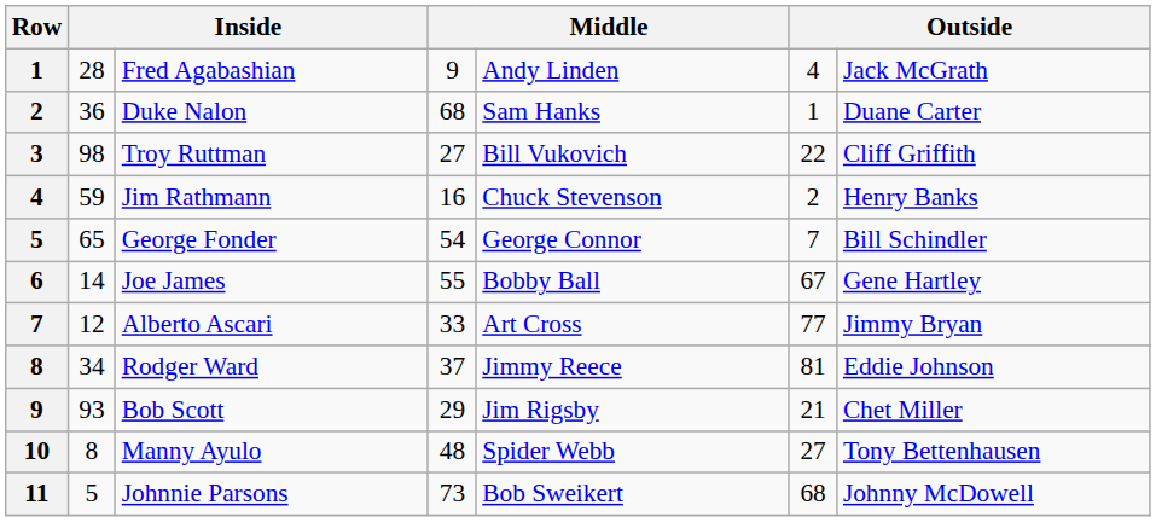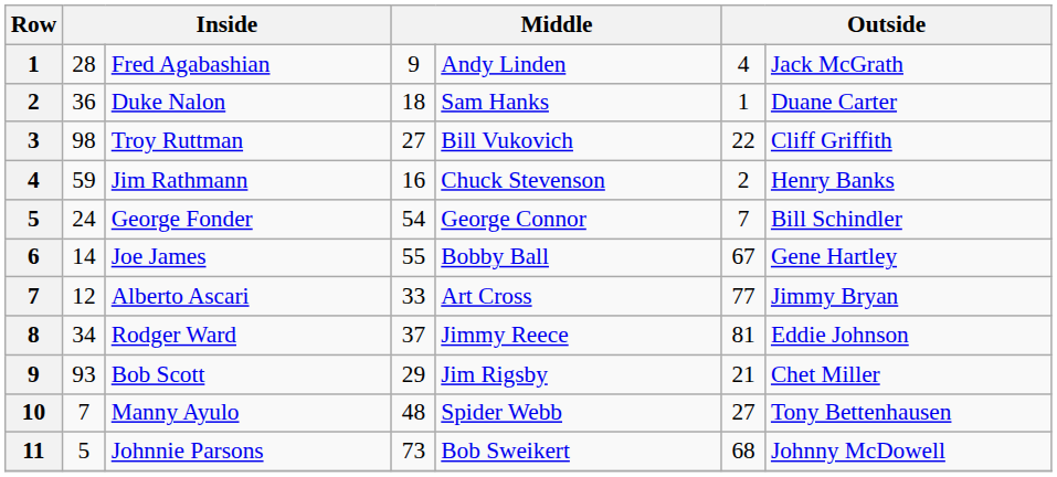 <table class="wikitable" style="font-size: 90%;">
 <tr>
 <th>Row</th>
 <th colspan=2 width="195">Inside</th>
 <th colspan=2 width="195">Middle</th>
 <th colspan=2 width="195">Outside</th>
 </tr>
 <tr>
 <th>1</th>
 <td align="center" width="20">28</td>
 <td> <a href='#'>Fred Agabashian</a></td>
 <td align="center" width="20">9</td>
 <td> <a href='#'>Andy Linden</a></td>
 <td align="center" width="20">4</td>
 <td> <a href='#'>Jack McGrath</a></td>
 </tr>
 <tr>
 <th>2</th>
 <td align="center" width="20">36</td>
 <td> <a href='#'>Duke Nalon</a></td>
-<td align="center" width="20">68</td>
+<td align="center" width="20">18</td>
 <td> <a href='#'>Sam Hanks</a></td>
 <td align="center" width="20">1</td>
 <td> <a href='#'>Duane Carter</a></td>
 </tr>
 <tr>
 <th>3</th>
 <td align="center" width="20">98</td>
 <td> <a href='#'>Troy Ruttman</a></td>
 <td align="center" width="20">27</td>
 <td> <a href='#'>Bill Vukovich</a></td>
 <td align="center" width="20">22</td>
 <td> <a href='#'>Cliff Griffith</a></td>
 </tr>
 <tr>
 <th>4</th>
 <td align="center" width="20">59</td>
 <td> <a href='#'>Jim Rathmann</a></td>
 <td align="center" width="20">16</td>
 <td> <a href='#'>Chuck Stevenson</a></td>
 <td align="center" width="20">2</td>
 <td> <a href='#'>Henry Banks</a></td>
 </tr>
 <tr>
 <th>5</th>
-<td align="center" width="20">65</td>
+<td align="center" width="20">24</td>
 <td> <a href='#'>George Fonder</a></td>
 <td align="center" width="20">54</td>
 <td> <a href='#'>George Connor</a></td>
 <td align="center" width="20">7</td>
 <td> <a href='#'>Bill Schindler</a></td>
 </tr>
 <tr>
 <th>6</th>
 <td align="center" width="20">14</td>
 <td> <a href='#'>Joe James</a></td>
 <td align="center" width="20">55</td>
 <td> <a href='#'>Bobby Ball</a></td>
 <td align="center" width="20">67</td>
 <td> <a href='#'>Gene Hartley</a></td>
 </tr>
 <tr>
 <th>7</th>
 <td align="center" width="20">12</td>
 <td> <a href='#'>Alberto Ascari</a> </td>
 <td align="center" width="20">33</td>
 <td> <a href='#'>Art Cross</a> </td>
 <td align="center" width="20">77</td>
 <td> <a href='#'>Jimmy Bryan</a> </td>
 </tr>
 <tr>
 <th>8</th>
 <td align="center" width="20">34</td>
 <td> <a href='#'>Rodger Ward</a></td>
 <td align="center" width="20">37</td>
 <td> <a href='#'>Jimmy Reece</a> </td>
 <td align="center" width="20">81</td>
 <td> <a href='#'>Eddie Johnson</a> </td>
 </tr>
 <tr>
 <th>9</th>
 <td align="center" width="20">93</td>
 <td> <a href='#'>Bob Scott</a> </td>
 <td align="center" width="20">29</td>
 <td> <a href='#'>Jim Rigsby</a> </td>
 <td align="center" width="20">21</td>
 <td> <a href='#'>Chet Miller</a></td>
 </tr>
 <tr>
 <th>10</th>
-<td align="center" width="20">8</td>
+<td align="center" width="20">7</td>
 <td> <a href='#'>Manny Ayulo</a></td>
 <td align="center" width="20">48</td>
 <td> <a href='#'>Spider Webb</a></td>
 <td align="center" width="20">27</td>
 <td> <a href='#'>Tony Bettenhausen</a></td>
 </tr>
 <tr>
 <th>11</th>
 <td align="center" width="20">5</td>
 <td> <a href='#'>Johnnie Parsons</a> </td>
 <td align="center" width="20">73</td>
 <td> <a href='#'>Bob Sweikert</a> </td>
 <td align="center" width="20">68</td>
 <td> <a href='#'>Johnny McDowell</a></td>
 </tr>
 <tr>
 </tr>
 </table>
